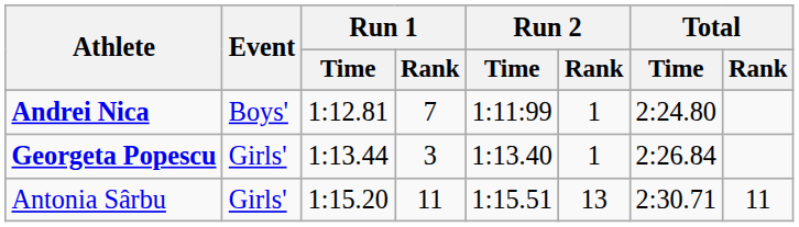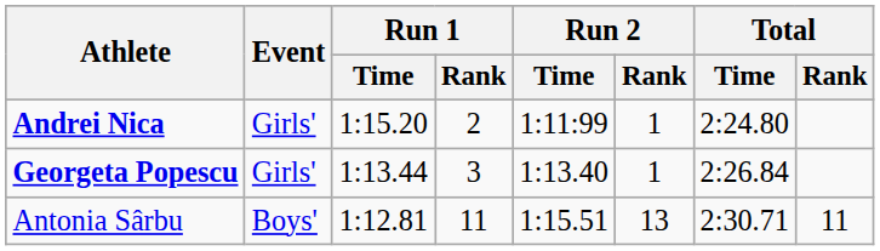 <table class="wikitable" style="font-size:90%">
 <tr>
 <th rowspan="2">Athlete</th>
 <th rowspan="2">Event</th>
 <th colspan="2">Run 1</th>
 <th colspan="2">Run 2</th>
 <th colspan="2">Total</th>
 </tr>
 <tr style="font-size:95%">
 <th>Time</th>
 <th>Rank</th>
 <th>Time</th>
 <th>Rank</th>
 <th>Time</th>
 <th>Rank</th>
 </tr>
 <tr align=center>
 <td align=left><strong><a href='#'>Andrei Nica</a></strong></td>
-<td align=left><a href='#'>Boys'</a></td>
-<td>1:12.81</td>
-<td>7</td>
+<td align=left><a href='#'>Girls'</a></td>
+<td>1:15.20</td>
+<td>2</td>
 <td>1:11:99</td>
 <td>1</td>
 <td>2:24.80</td>
 <td></td>
 </tr>
 <tr align=center>
 <td align=left><strong><a href='#'>Georgeta Popescu</a></strong></td>
 <td align=left><a href='#'>Girls'</a></td>
 <td>1:13.44</td>
 <td>3</td>
 <td>1:13.40</td>
 <td>1</td>
 <td>2:26.84</td>
 <td></td>
 </tr>
 <tr align=center>
 <td align=left><a href='#'>Antonia Sârbu</a></td>
-<td align=left><a href='#'>Girls'</a></td>
-<td>1:15.20</td>
+<td align=left><a href='#'>Boys'</a></td>
+<td>1:12.81</td>
 <td>11</td>
 <td>1:15.51</td>
 <td>13</td>
 <td>2:30.71</td>
 <td>11</td>
 </tr>
 </table>
